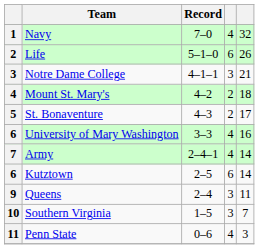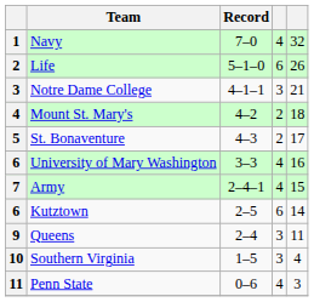 <table class="wikitable sortable collapsible plainrowheaders" style="font-size:90%;">
 <tr>
 <th scope=col></th>
 <th scope=col>Team</th>
 <th scope=col>Record</th>
 <th scope=col></th>
 <th scope=col></th>
 </tr>
 <tr bgcolor=ccffcc>
 <th align=center>1</th>
 <td> <a href='#'>Navy</a></td>
 <td align=center>7–0</td>
 <td align=center>4</td>
 <td align=center>32</td>
 </tr>
 <tr bgcolor=ccffcc>
 <th align=center>2</th>
 <td> <a href='#'>Life</a></td>
 <td align=center>5–1–0</td>
 <td align=center>6</td>
 <td align=center>26</td>
 </tr>
 <tr>
 <th align=center>3</th>
 <td> <a href='#'>Notre Dame College</a></td>
 <td align=center>4–1–1</td>
 <td align=center>3</td>
 <td align=center>21</td>
 </tr>
 <tr bgcolor=ccffcc>
 <th align=center>4</th>
 <td> <a href='#'>Mount St. Mary's</a></td>
 <td align=center>4–2</td>
 <td align=center>2</td>
 <td align=center>18</td>
 </tr>
 <tr>
 <th align=center>5</th>
 <td> <a href='#'>St. Bonaventure</a></td>
 <td align=center>4–3</td>
 <td align=center>2</td>
 <td align=center>17</td>
 </tr>
 <tr bgcolor=ccffcc>
 <th align=center>6</th>
 <td> <a href='#'>University of Mary Washington</a></td>
 <td align=center>3–3</td>
 <td align=center>4</td>
 <td align=center>16</td>
 </tr>
 <tr bgcolor=ccffcc>
 <th align=center>7</th>
 <td> <a href='#'>Army</a></td>
 <td align=center>2–4–1</td>
 <td align=center>4</td>
-<td align=center>14</td>
+<td align=center>15</td>
 </tr>
 <tr>
 <th align=center>6</th>
 <td> <a href='#'>Kutztown</a></td>
 <td align=center>2–5</td>
 <td align=center>6</td>
 <td align=center>14</td>
 </tr>
 <tr>
 <th align=center>9</th>
 <td> <a href='#'>Queens</a></td>
 <td align=center>2–4</td>
 <td align=center>3</td>
 <td align=center>11</td>
 </tr>
 <tr>
 <th align=center>10</th>
 <td> <a href='#'>Southern Virginia</a></td>
 <td align=center>1–5</td>
 <td align=center>3</td>
-<td align=center>7</td>
+<td align=center>4</td>
 </tr>
 <tr>
 <th align=center>11</th>
 <td> <a href='#'>Penn State</a></td>
 <td align=center>0–6</td>
 <td align=center>4</td>
 <td align=center>3</td>
 </tr>
 <tr>
 </tr>
 </table>
